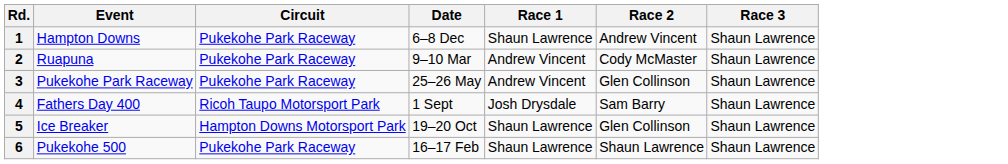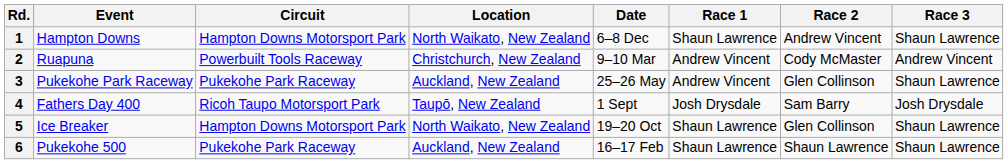 <table class="wikitable" style="font-size: 90%">
 <tr>
 <th>Rd.</th>
 <th>Event</th>
 <th>Circuit</th>
+<th>Location</th>
 <th>Date</th>
 <th>Race 1</th>
 <th>Race 2</th>
 <th>Race 3</th>
 </tr>
 <tr>
 <th>1</th>
 <td><a href='#'>Hampton Downs</a></td>
-<td><a href='#'>Pukekohe Park Raceway</a></td>
+<td><a href='#'>Hampton Downs Motorsport Park</a></td>
+<td><a href='#'>North Waikato</a>, <a href='#'>New Zealand</a></td>
 <td>6–8 Dec</td>
 <td>Shaun Lawrence</td>
 <td>Andrew Vincent</td>
 <td>Shaun Lawrence</td>
 </tr>
 <tr>
 <th>2</th>
 <td><a href='#'>Ruapuna</a></td>
-<td><a href='#'>Pukekohe Park Raceway</a></td>
+<td><a href='#'>Powerbuilt Tools Raceway</a></td>
+<td><a href='#'>Christchurch</a>, <a href='#'>New Zealand</a></td>
 <td>9–10 Mar</td>
 <td>Andrew Vincent</td>
 <td>Cody McMaster</td>
-<td>Shaun Lawrence</td>
+<td>Andrew Vincent</td>
 </tr>
 <tr>
 <th>3</th>
 <td><a href='#'>Pukekohe Park Raceway</a></td>
 <td><a href='#'>Pukekohe Park Raceway</a></td>
+<td><a href='#'>Auckland</a>, <a href='#'>New Zealand</a></td>
 <td>25–26 May</td>
 <td>Andrew Vincent</td>
 <td>Glen Collinson</td>
 <td>Shaun Lawrence</td>
 </tr>
 <tr>
 <th>4</th>
 <td><a href='#'>Fathers Day 400</a></td>
 <td><a href='#'>Ricoh Taupo Motorsport Park</a></td>
+<td><a href='#'>Taupō</a>, <a href='#'>New Zealand</a></td>
 <td>1 Sept</td>
 <td>Josh Drysdale</td>
 <td>Sam Barry</td>
-<td>Shaun Lawrence</td>
+<td>Josh Drysdale</td>
 </tr>
 <tr>
 <th>5</th>
 <td><a href='#'>Ice Breaker</a></td>
 <td><a href='#'>Hampton Downs Motorsport Park</a></td>
+<td><a href='#'>North Waikato</a>, <a href='#'>New Zealand</a></td>
 <td>19–20 Oct</td>
 <td>Shaun Lawrence</td>
 <td>Glen Collinson</td>
 <td>Shaun Lawrence</td>
 </tr>
 <tr>
 <th>6</th>
 <td><a href='#'>Pukekohe 500</a></td>
 <td><a href='#'>Pukekohe Park Raceway</a></td>
+<td><a href='#'>Auckland</a>, <a href='#'>New Zealand</a></td>
 <td>16–17 Feb</td>
 <td>Shaun Lawrence</td>
 <td>Shaun Lawrence</td>
 <td>Shaun Lawrence</td>
 </tr>
 </table>
